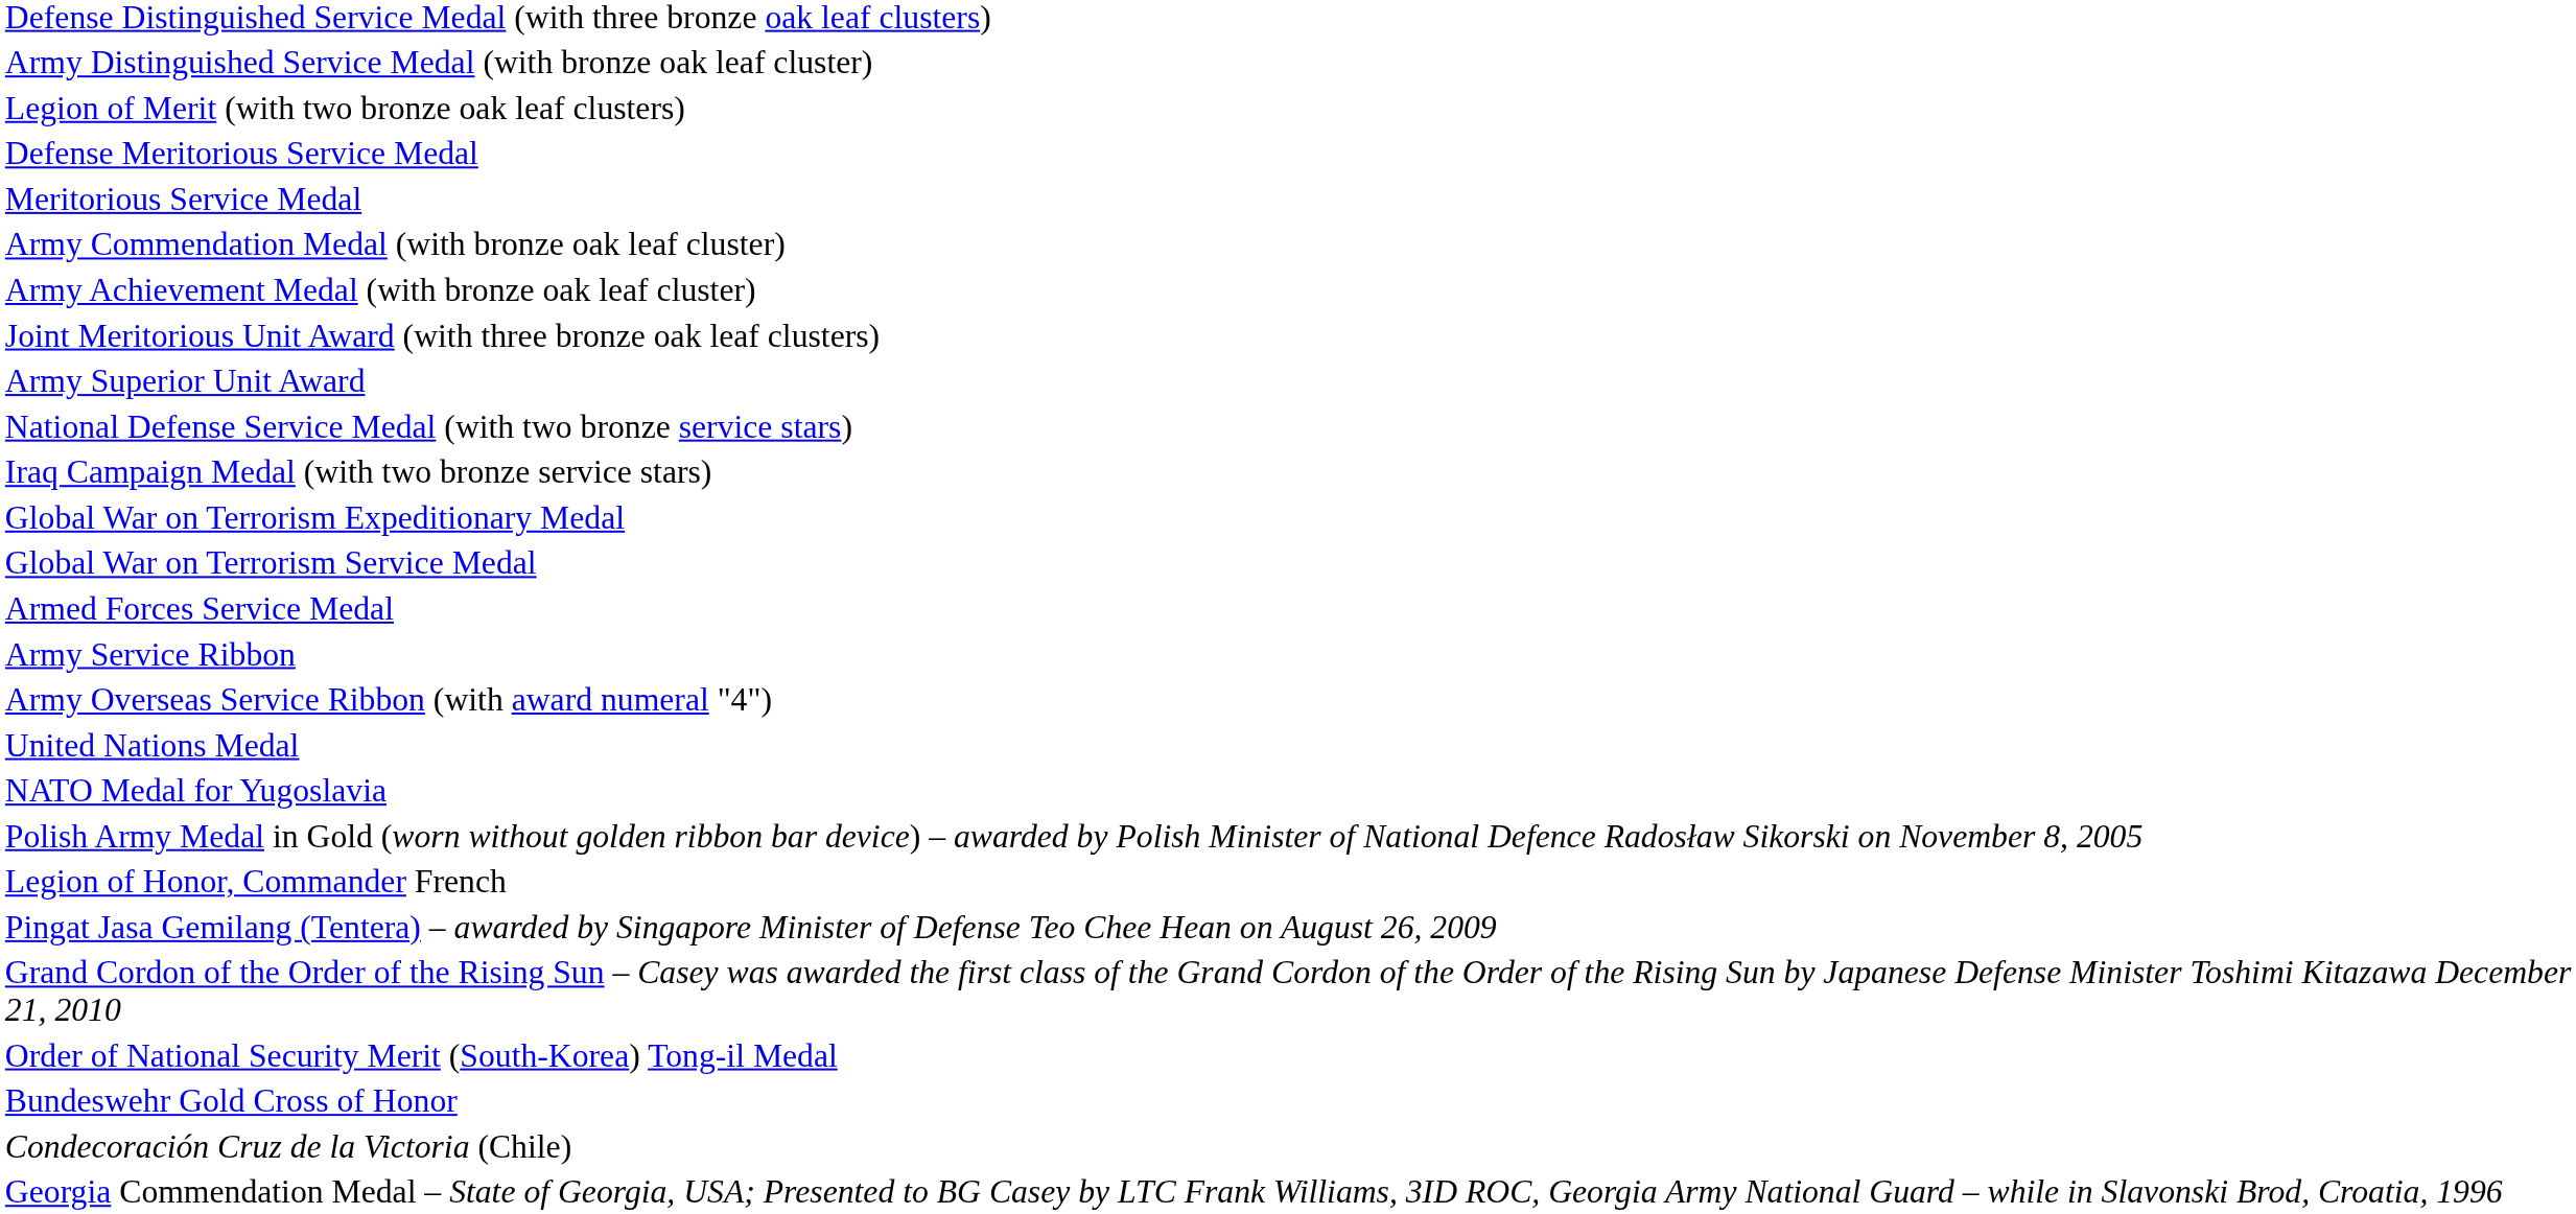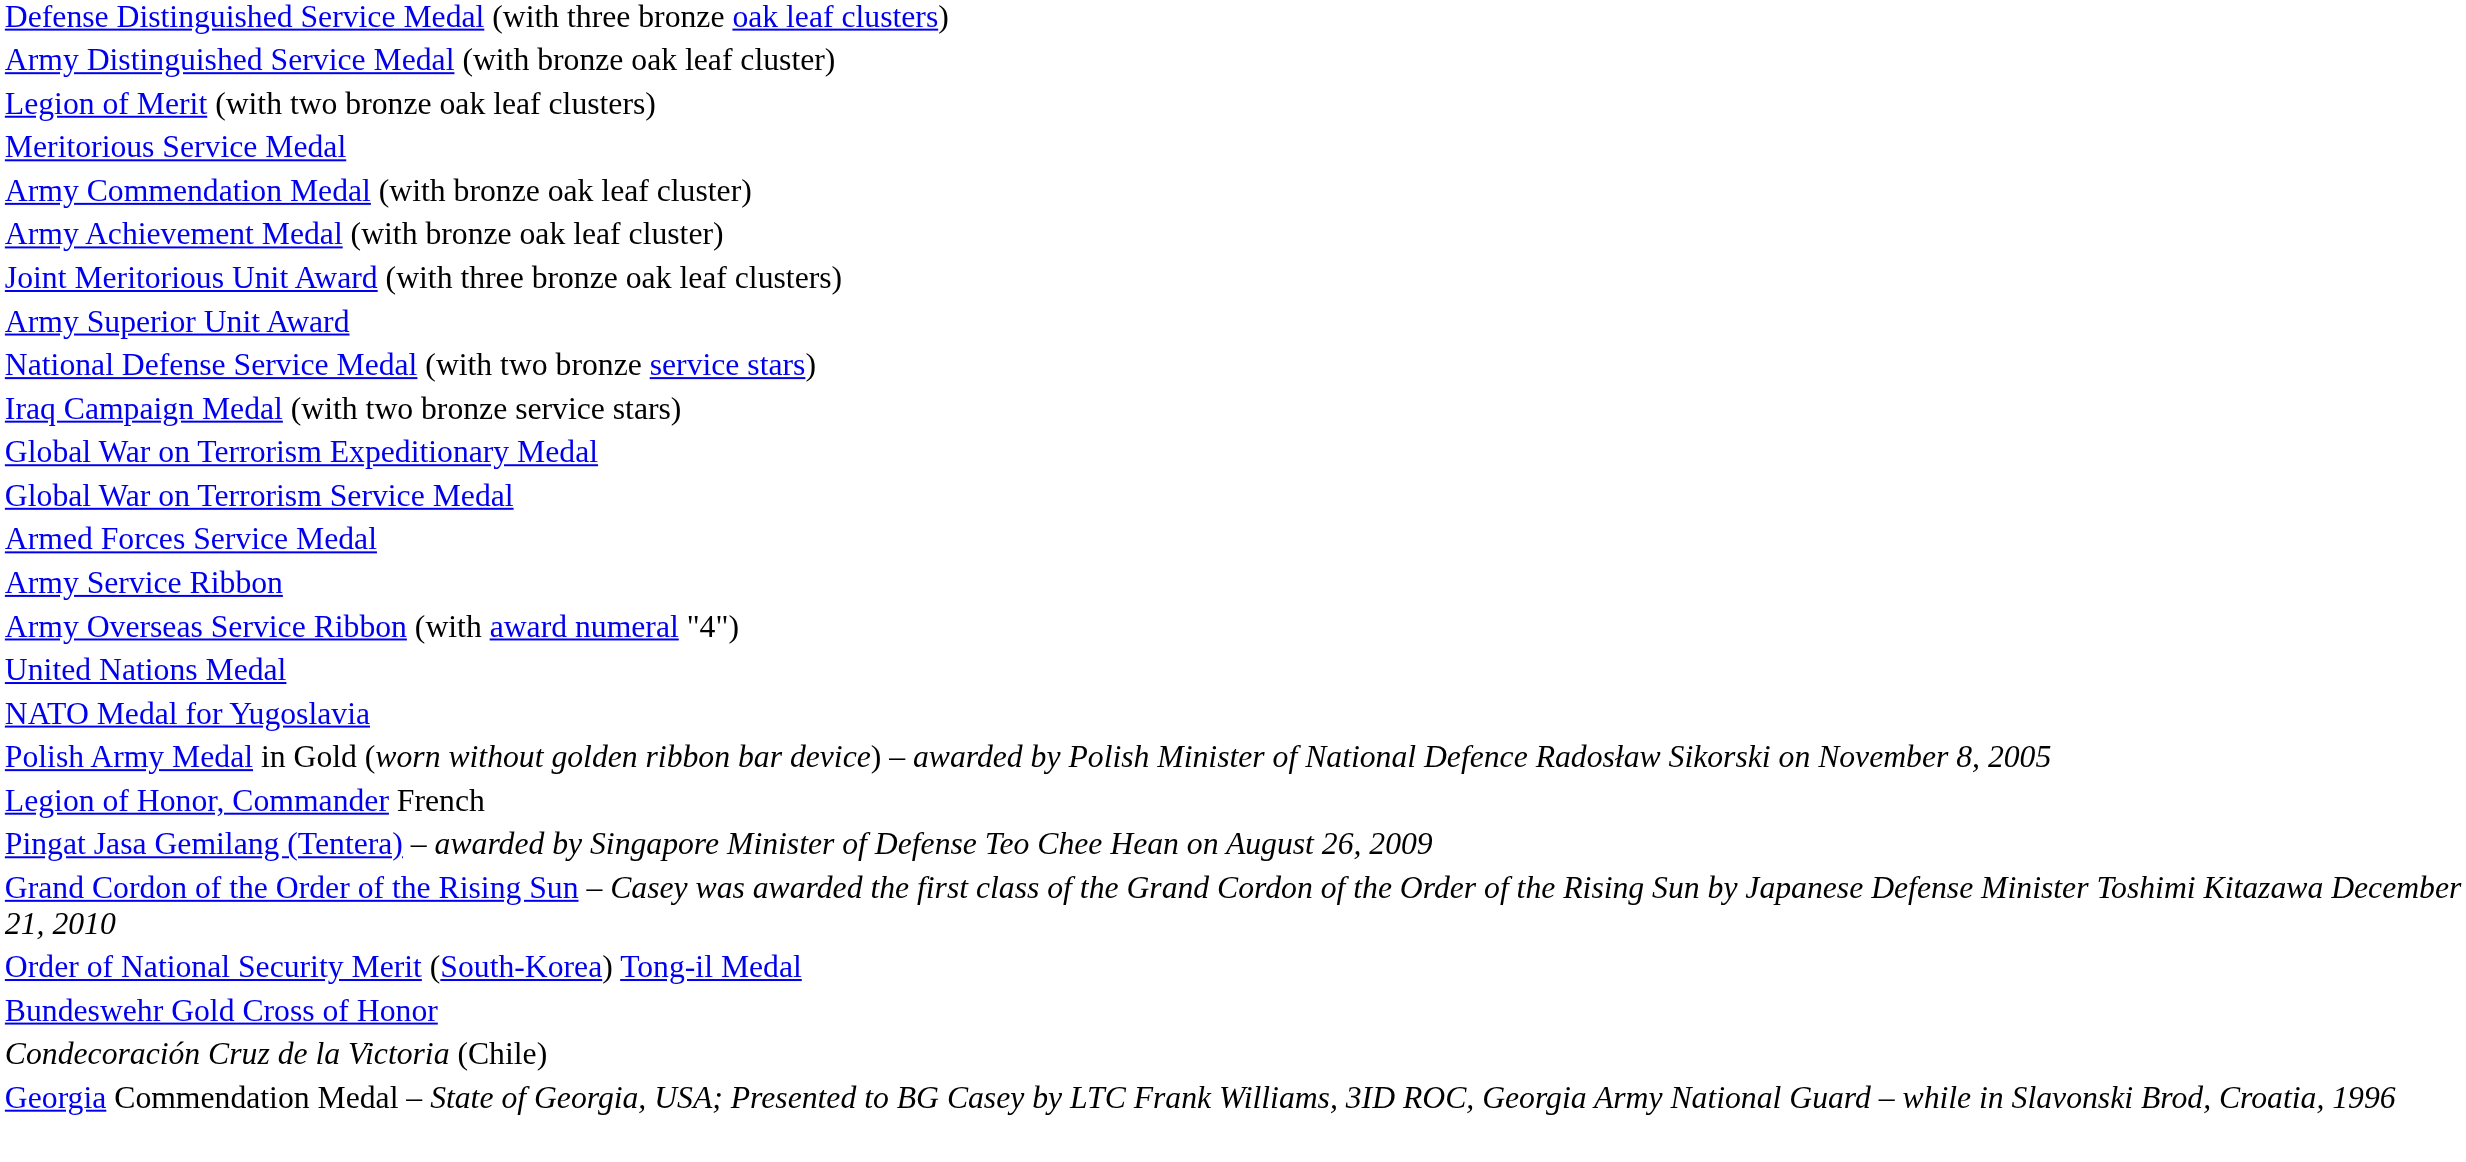 <table>
 <tr>
 <td></td>
 <td><a href='#'>Defense Distinguished Service Medal</a> (with three bronze <a href='#'>oak leaf clusters</a>)</td>
 </tr>
 <tr>
 <td></td>
 <td><a href='#'>Army Distinguished Service Medal</a> (with bronze oak leaf cluster)</td>
 </tr>
 <tr>
 <td></td>
 <td><a href='#'>Legion of Merit</a> (with two bronze oak leaf clusters)</td>
-</tr>
-<tr>
-<td></td>
-<td><a href='#'>Defense Meritorious Service Medal</a></td>
 </tr>
 <tr>
 <td></td>
 <td><a href='#'>Meritorious Service Medal</a></td>
 </tr>
 <tr>
 <td></td>
 <td><a href='#'>Army Commendation Medal</a> (with bronze oak leaf cluster)</td>
 </tr>
 <tr>
 <td></td>
 <td><a href='#'>Army Achievement Medal</a> (with bronze oak leaf cluster)</td>
 </tr>
 <tr>
 <td></td>
 <td><a href='#'>Joint Meritorious Unit Award</a> (with three bronze oak leaf clusters)</td>
 </tr>
 <tr>
 <td></td>
 <td><a href='#'>Army Superior Unit Award</a></td>
 </tr>
 <tr>
 <td></td>
 <td><a href='#'>National Defense Service Medal</a> (with two bronze <a href='#'>service stars</a>)</td>
 </tr>
 <tr>
 <td></td>
 <td><a href='#'>Iraq Campaign Medal</a> (with two bronze service stars)</td>
 </tr>
 <tr>
 <td></td>
 <td><a href='#'>Global War on Terrorism Expeditionary Medal</a></td>
 </tr>
 <tr>
 <td></td>
 <td><a href='#'>Global War on Terrorism Service Medal</a></td>
 </tr>
 <tr>
 <td></td>
 <td><a href='#'>Armed Forces Service Medal</a></td>
 </tr>
 <tr>
 <td></td>
 <td><a href='#'>Army Service Ribbon</a></td>
 </tr>
 <tr>
 <td><span></span></td>
 <td><a href='#'>Army Overseas Service Ribbon</a> (with <a href='#'>award numeral</a> "4")</td>
 </tr>
 <tr>
 <td></td>
 <td><a href='#'>United Nations Medal</a></td>
 </tr>
 <tr>
 <td></td>
 <td><a href='#'>NATO Medal for Yugoslavia</a></td>
 </tr>
 <tr>
 <td></td>
 <td><a href='#'>Polish Army Medal</a> in Gold (<em>worn without golden ribbon bar device</em>) – <em>awarded by Polish Minister of National Defence Radosław Sikorski on November 8, 2005</em></td>
 </tr>
 <tr>
 <td></td>
 <td><a href='#'>Legion of Honor, Commander</a> French</td>
 </tr>
 <tr>
 <td></td>
 <td><a href='#'>Pingat Jasa Gemilang (Tentera)</a> – <em>awarded by Singapore Minister of Defense Teo Chee Hean on August 26, 2009</em></td>
 </tr>
 <tr>
 <td></td>
 <td><a href='#'>Grand Cordon of the Order of the Rising Sun</a> – <em>Casey was awarded the first class of the Grand Cordon of the Order of the Rising Sun by Japanese Defense Minister Toshimi Kitazawa December 21, 2010</em></td>
 </tr>
 <tr>
 <td></td>
 <td><a href='#'>Order of National Security Merit</a> (<a href='#'>South-Korea</a>) <a href='#'>Tong-il Medal</a></td>
 </tr>
 <tr>
 <td></td>
 <td><a href='#'>Bundeswehr Gold Cross of Honor</a></td>
 </tr>
 <tr>
 <td></td>
 <td><em>Condecoración Cruz de la Victoria</em> (Chile)</td>
 </tr>
 <tr>
 <td></td>
 <td><a href='#'>Georgia</a> Commendation Medal – <em>State of Georgia, USA; Presented to BG Casey by LTC Frank Williams, 3ID ROC, Georgia Army National Guard – while in Slavonski Brod, Croatia, 1996</em></td>
 </tr>
 </table>
